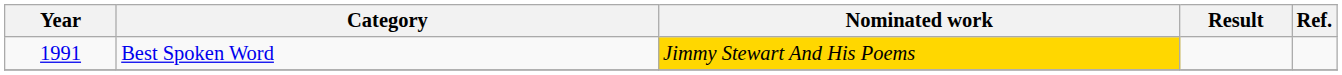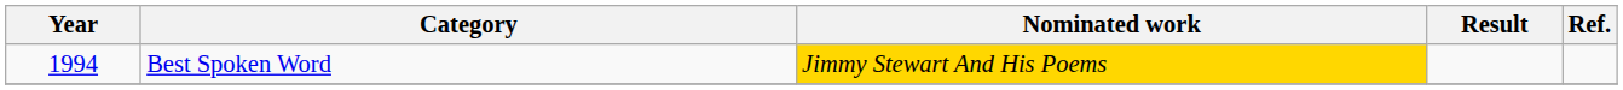 <table class=wikitable>
 <tr>
 <th scope="col" style="width:5em;">Year</th>
 <th scope="col" style="width:26em;">Category</th>
 <th scope="col" style="width:25em;">Nominated work</th>
 <th scope="col" style="width:5em;">Result</th>
 <th>Ref.</th>
 </tr>
 <tr>
-<td style="text-align:center;"><a href='#'>1991</a></td>
+<td style="text-align:center;"><a href='#'>1994</a></td>
 <td><a href='#'>Best Spoken Word</a></td>
 <td style="background: gold;"><em>Jimmy Stewart And His Poems</em></td>
 <td></td>
 <td style="text-align:center;"></td>
 </tr>
 <tr>
 </tr>
 </table>
